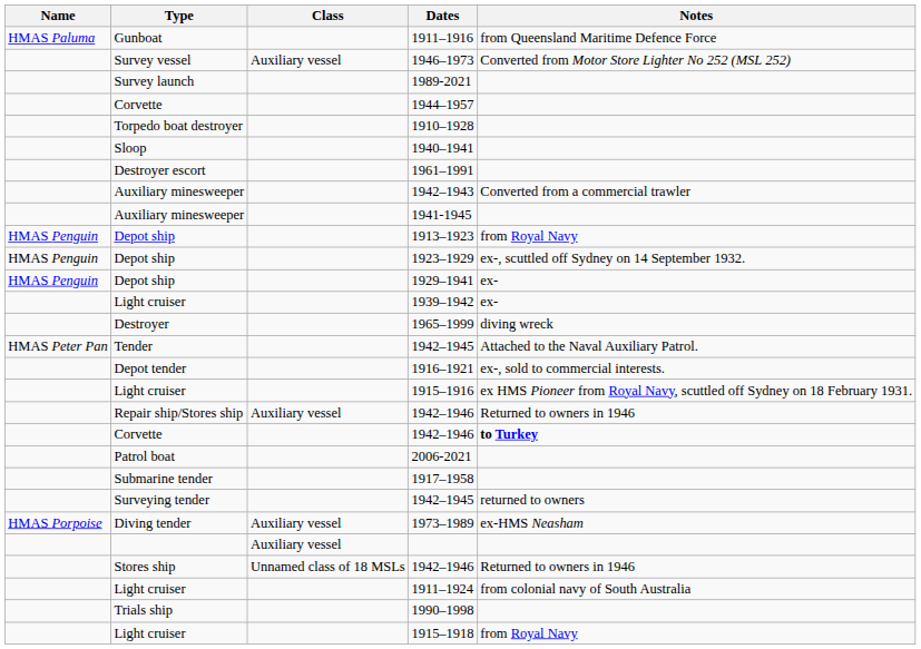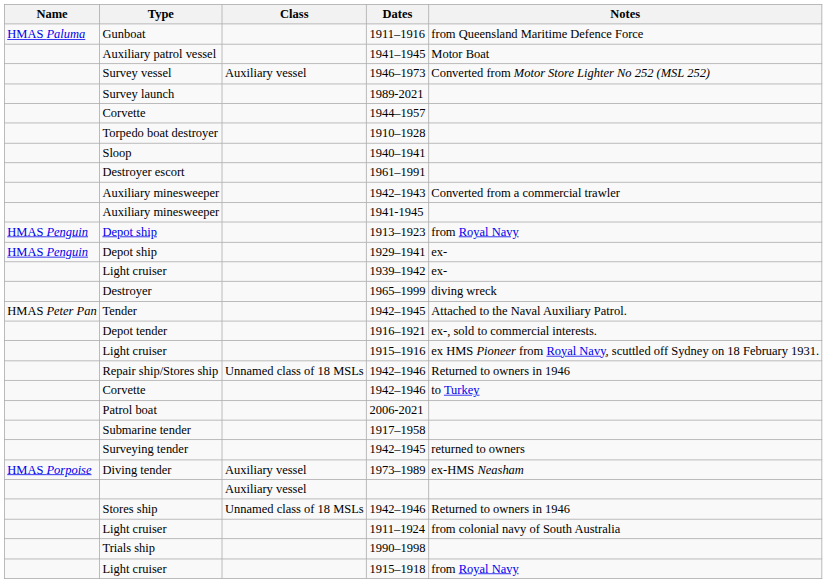 <table class="wikitable sortable" border="1">
 <tr>
 <th>Name</th>
 <th>Type</th>
 <th>Class</th>
 <th>Dates</th>
 <th>Notes</th>
 </tr>
 <tr>
 <td><a href='#'>HMAS <em>Paluma</em></a></td>
 <td>Gunboat</td>
 <td> </td>
 <td>1911–1916</td>
 <td>from Queensland Maritime Defence Force</td>
+</tr>
+<tr>
+<td></td>
+<td>Auxiliary patrol vessel</td>
+<td> </td>
+<td>1941–1945</td>
+<td>Motor Boat</td>
 </tr>
 <tr>
 <td></td>
 <td>Survey vessel</td>
 <td>Auxiliary vessel</td>
 <td>1946–1973</td>
 <td>Converted from <em>Motor Store Lighter No 252 (MSL 252)</em></td>
 </tr>
 <tr>
 <td></td>
 <td>Survey launch</td>
 <td></td>
 <td>1989-2021</td>
 <td></td>
 </tr>
 <tr>
 <td></td>
 <td>Corvette</td>
 <td></td>
 <td>1944–1957</td>
 <td> </td>
 </tr>
 <tr>
 <td></td>
 <td>Torpedo boat destroyer</td>
 <td></td>
 <td>1910–1928</td>
 <td> </td>
 </tr>
 <tr>
 <td></td>
 <td>Sloop</td>
 <td></td>
 <td>1940–1941</td>
 <td> </td>
 </tr>
 <tr>
 <td></td>
 <td>Destroyer escort</td>
 <td></td>
 <td>1961–1991</td>
 <td> </td>
 </tr>
 <tr>
 <td></td>
 <td>Auxiliary minesweeper</td>
 <td> </td>
 <td>1942–1943</td>
 <td>Converted from a commercial trawler</td>
 </tr>
 <tr>
 <td></td>
 <td>Auxiliary minesweeper</td>
 <td> </td>
 <td>1941-1945</td>
 <td> </td>
 </tr>
 <tr>
 <td><a href='#'>HMAS <em>Penguin</em></a></td>
 <td><a href='#'>Depot ship</a></td>
 <td></td>
 <td>1913–1923</td>
 <td>from <a href='#'>Royal Navy</a></td>
 </tr>
 <tr>
-<td>HMAS <em>Penguin</em></td>
-<td>Depot ship</td>
-<td></td>
-<td>1923–1929</td>
-<td>ex-, scuttled off Sydney on 14 September 1932.</td>
-</tr>
-<tr>
 <td><a href='#'>HMAS <em>Penguin</em></a></td>
 <td>Depot ship</td>
 <td> </td>
 <td>1929–1941</td>
 <td>ex-</td>
 </tr>
 <tr>
 <td></td>
 <td>Light cruiser</td>
 <td></td>
 <td>1939–1942</td>
 <td>ex-</td>
 </tr>
 <tr>
 <td></td>
 <td>Destroyer</td>
 <td></td>
 <td>1965–1999</td>
 <td>diving wreck</td>
 </tr>
 <tr>
 <td>HMAS <em>Peter Pan</em></td>
 <td>Tender</td>
 <td></td>
 <td>1942–1945</td>
 <td>Attached to the Naval Auxiliary Patrol.</td>
 </tr>
 <tr>
 <td></td>
 <td>Depot tender</td>
 <td></td>
 <td>1916–1921</td>
 <td>ex-, sold to commercial interests.</td>
 </tr>
 <tr>
 <td></td>
 <td>Light cruiser</td>
 <td></td>
 <td>1915–1916</td>
 <td>ex HMS <em>Pioneer</em> from <a href='#'>Royal Navy</a>, scuttled off Sydney on 18 February 1931.</td>
 </tr>
 <tr>
 <td></td>
 <td>Repair ship/Stores ship</td>
-<td>Auxiliary vessel</td>
+<td>Unnamed class of 18 MSLs</td>
 <td>1942–1946</td>
 <td>Returned to owners in 1946</td>
 </tr>
 <tr>
 <td></td>
 <td>Corvette</td>
 <td></td>
 <td>1942–1946</td>
-<td><strong>to <a href='#'>Turkey</a></strong></td>
+<td>to <a href='#'>Turkey</a></td>
 </tr>
 <tr>
 <td></td>
 <td>Patrol boat</td>
 <td></td>
 <td>2006-2021</td>
 <td></td>
 </tr>
 <tr>
 <td></td>
 <td>Submarine tender</td>
 <td> </td>
 <td>1917–1958</td>
 <td> </td>
 </tr>
 <tr>
 <td></td>
 <td>Surveying tender</td>
 <td> </td>
 <td>1942–1945</td>
 <td>returned to owners</td>
 </tr>
 <tr>
 <td><a href='#'>HMAS <em>Porpoise</em></a></td>
 <td>Diving tender</td>
 <td>Auxiliary vessel</td>
 <td>1973–1989</td>
 <td>ex-HMS <em>Neasham</em></td>
 </tr>
 <tr>
 <td></td>
 <td></td>
 <td>Auxiliary vessel</td>
 <td> </td>
 <td> </td>
 </tr>
 <tr>
 <td></td>
 <td>Stores ship</td>
 <td>Unnamed class of 18 MSLs</td>
 <td>1942–1946</td>
 <td>Returned to owners in 1946</td>
 </tr>
 <tr>
 <td></td>
 <td>Light cruiser</td>
 <td> </td>
 <td>1911–1924</td>
 <td>from colonial navy of South Australia</td>
 </tr>
 <tr>
 <td></td>
 <td>Trials ship</td>
 <td> </td>
 <td>1990–1998</td>
 <td> </td>
 </tr>
 <tr>
 <td></td>
 <td>Light cruiser</td>
 <td></td>
 <td>1915–1918</td>
 <td>from <a href='#'>Royal Navy</a></td>
 </tr>
 </table>
